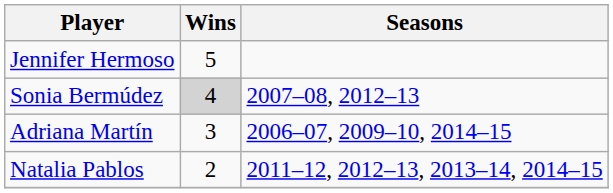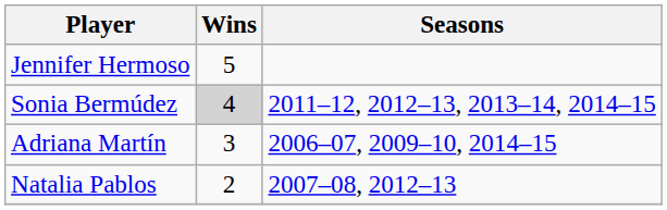 <table class="wikitable">
 <tr>
 <th>Player</th>
 <th>Wins</th>
 <th>Seasons</th>
 </tr>
 <tr>
 <td> <a href='#'>Jennifer Hermoso</a></td>
 <td align="center">5</td>
 <td></td>
 </tr>
 <tr>
 <td> <a href='#'>Sonia Bermúdez</a></td>
 <td align="center" style="background: lightgrey;">4</td>
-<td><a href='#'>2007–08</a>, <a href='#'>2012–13</a></td>
+<td><a href='#'>2011–12</a>, <a href='#'>2012–13</a>, <a href='#'>2013–14</a>, <a href='#'>2014–15</a></td>
 </tr>
 <tr>
 <td> <a href='#'>Adriana Martín</a></td>
 <td align="center">3</td>
 <td><a href='#'>2006–07</a>, <a href='#'>2009–10</a>, <a href='#'>2014–15</a></td>
 </tr>
 <tr>
 <td> <a href='#'>Natalia Pablos</a></td>
 <td align="center">2</td>
-<td><a href='#'>2011–12</a>, <a href='#'>2012–13</a>, <a href='#'>2013–14</a>, <a href='#'>2014–15</a></td>
+<td><a href='#'>2007–08</a>, <a href='#'>2012–13</a></td>
 </tr>
 <tr>
 </tr>
 </table>
